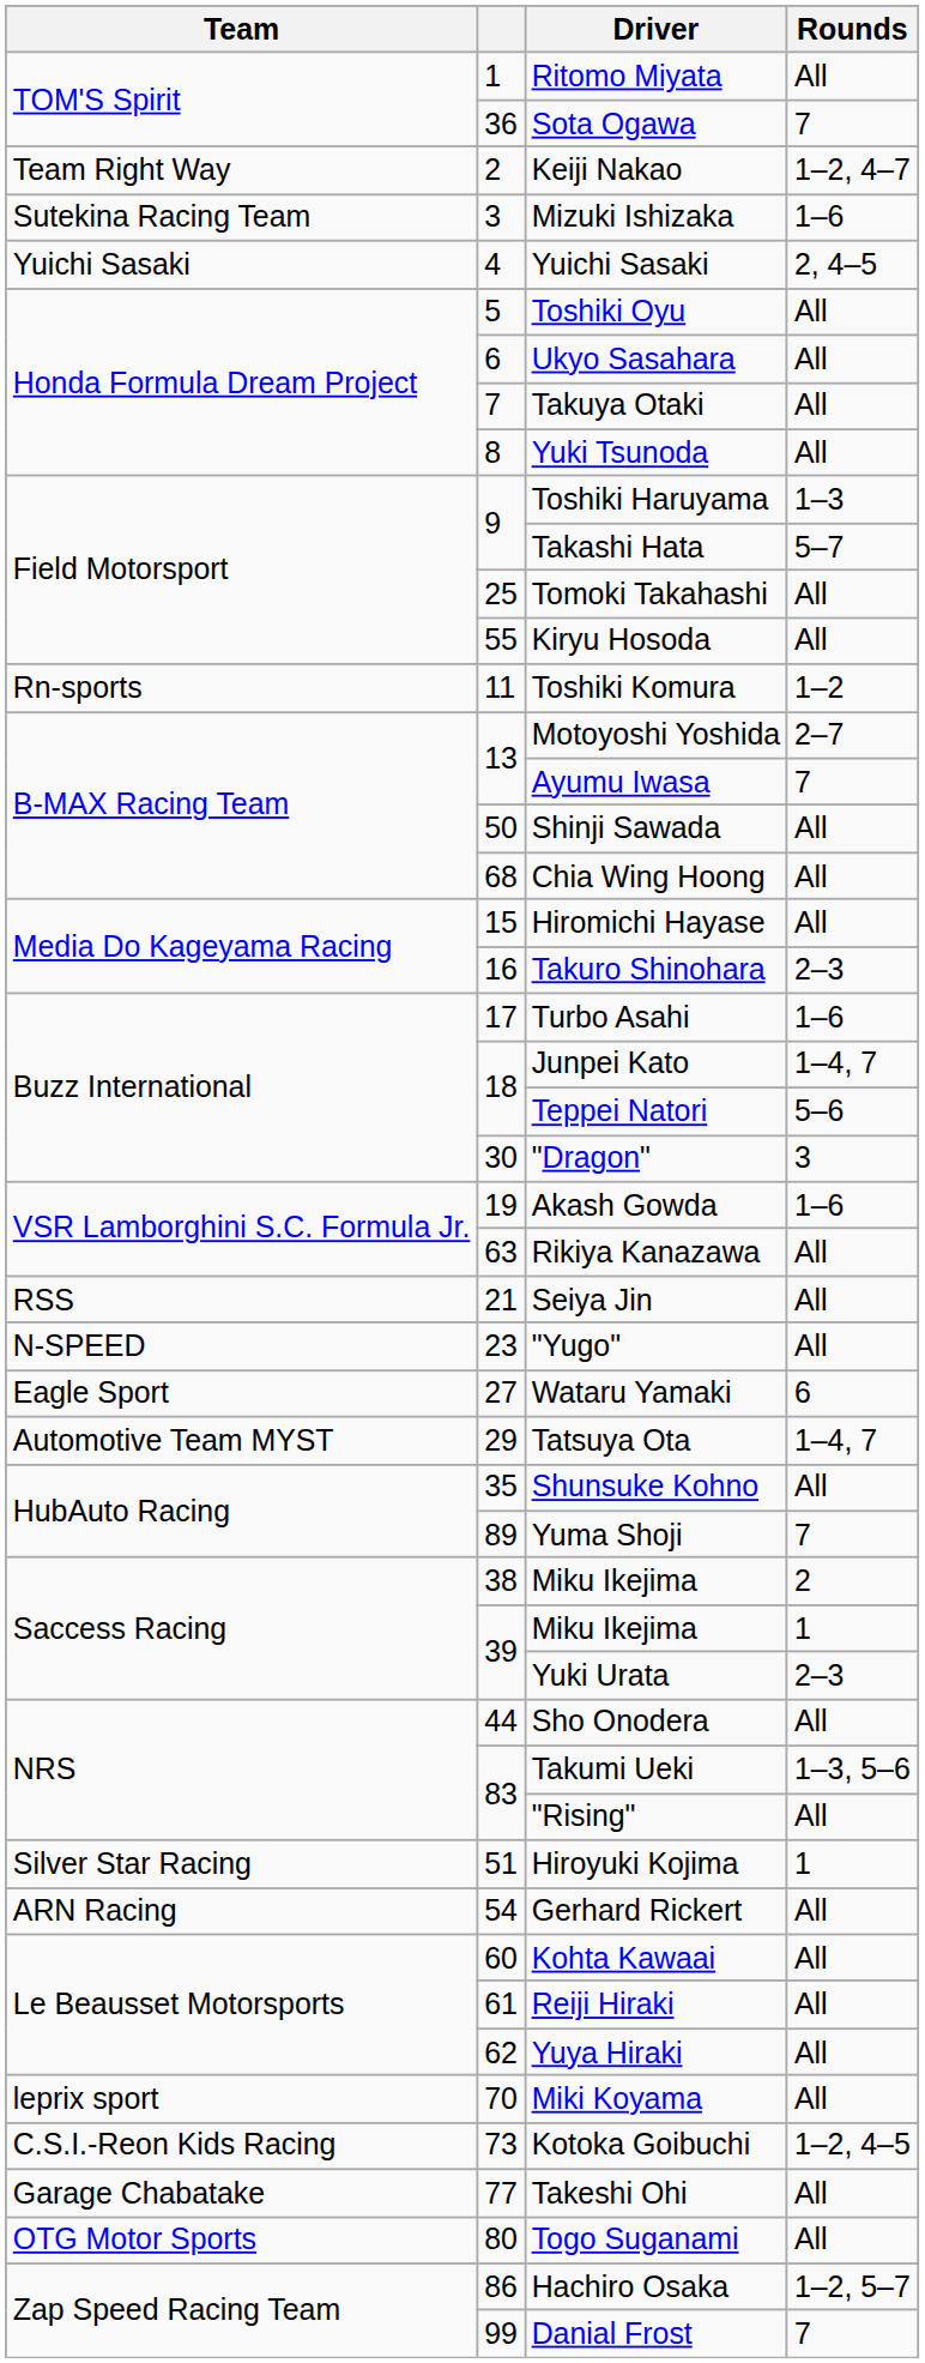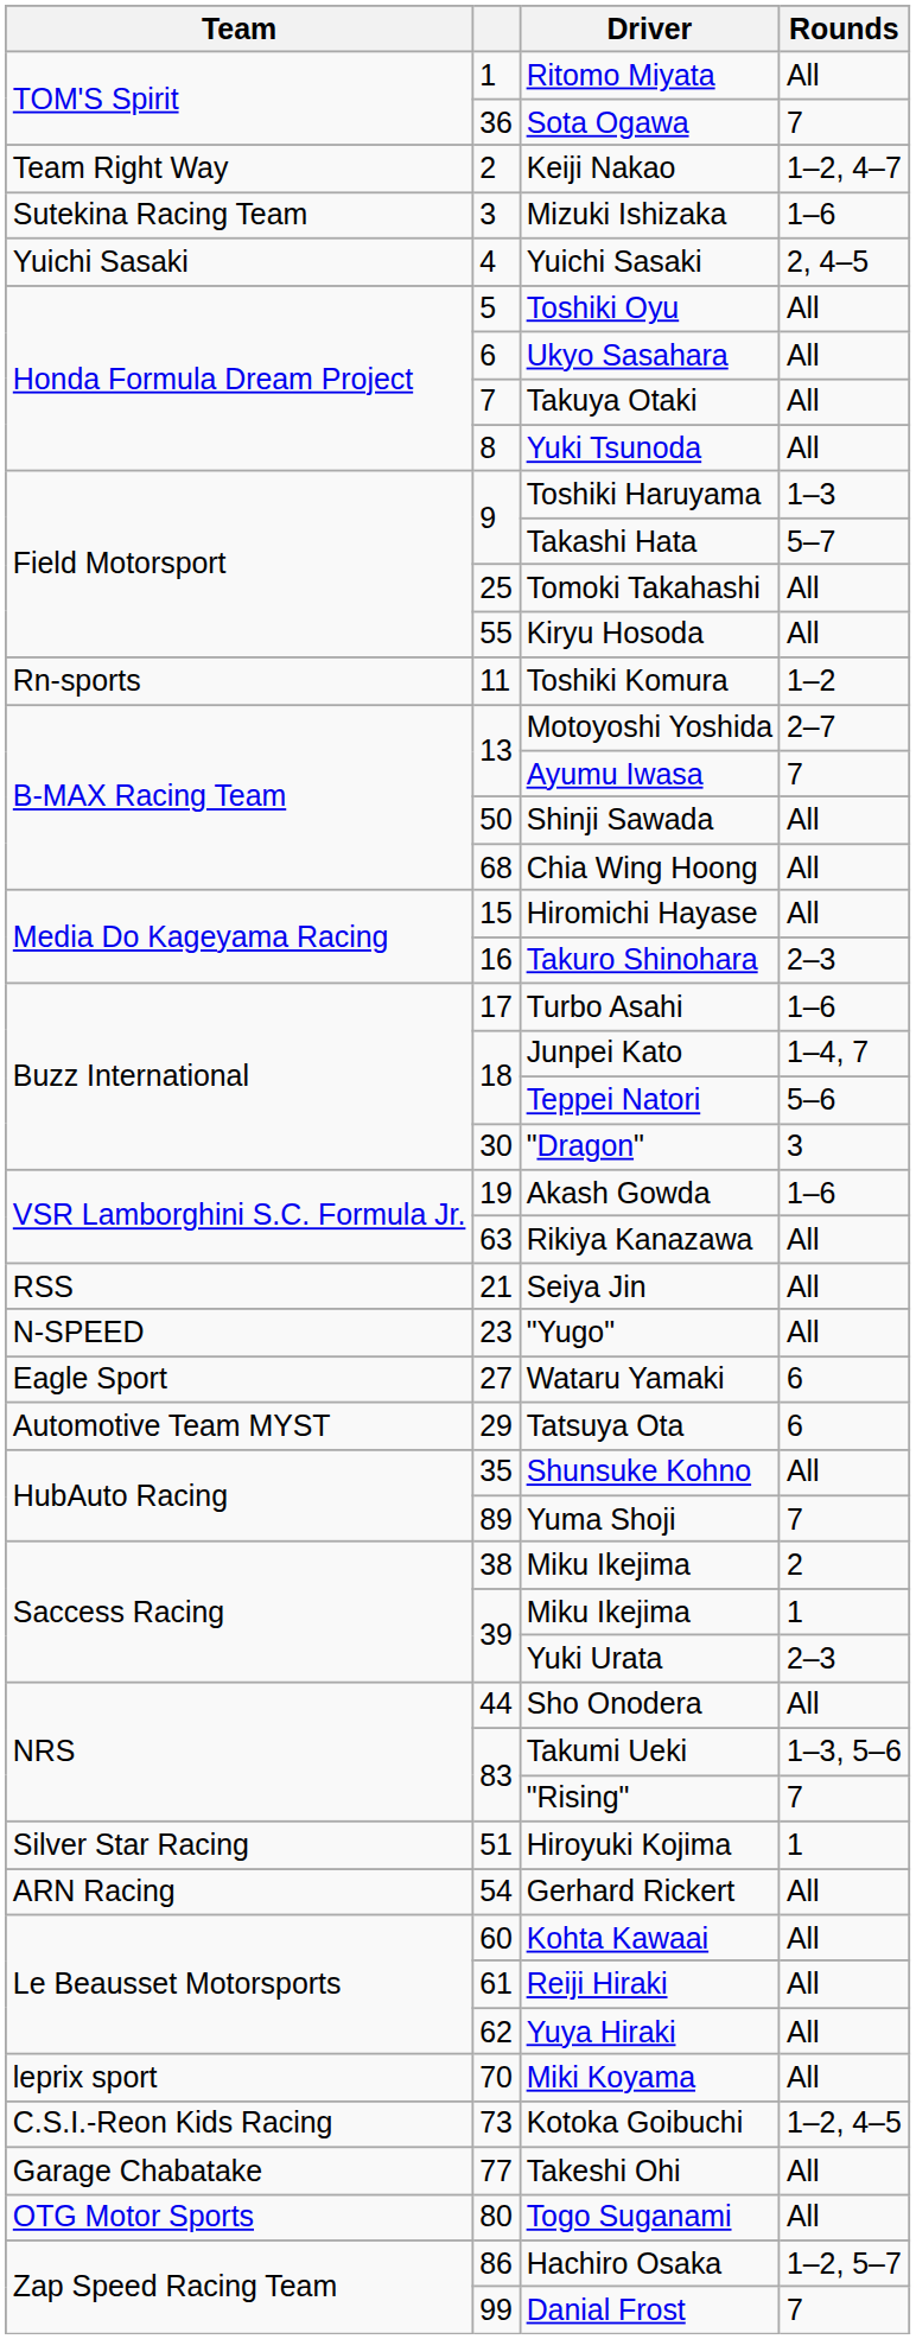 <table class="wikitable" style="font-size: 85%">
 <tr>
 <th>Team</th>
 <th></th>
 <th>Driver</th>
 <th>Rounds</th>
 </tr>
 <tr>
 <td rowspan=2> <a href='#'>TOM'S Spirit</a></td>
 <td>1</td>
 <td> <a href='#'>Ritomo Miyata</a></td>
 <td>All</td>
 </tr>
 <tr>
 <td>36</td>
 <td> <a href='#'>Sota Ogawa</a></td>
 <td>7</td>
 </tr>
 <tr>
 <td> Team Right Way</td>
 <td>2</td>
 <td> Keiji Nakao</td>
 <td>1–2, 4–7</td>
 </tr>
 <tr>
 <td> Sutekina Racing Team</td>
 <td>3</td>
 <td> Mizuki Ishizaka</td>
 <td>1–6</td>
 </tr>
 <tr>
 <td> Yuichi Sasaki</td>
 <td>4</td>
 <td> Yuichi Sasaki</td>
 <td>2, 4–5</td>
 </tr>
 <tr>
 <td rowspan=4> <a href='#'>Honda Formula Dream Project</a></td>
 <td>5</td>
 <td> <a href='#'>Toshiki Oyu</a></td>
 <td>All</td>
 </tr>
 <tr>
 <td>6</td>
 <td> <a href='#'>Ukyo Sasahara</a></td>
 <td>All</td>
 </tr>
 <tr>
 <td>7</td>
 <td> Takuya Otaki</td>
 <td>All</td>
 </tr>
 <tr>
 <td>8</td>
 <td> <a href='#'>Yuki Tsunoda</a></td>
 <td>All</td>
 </tr>
 <tr>
 <td rowspan=4> Field Motorsport</td>
 <td rowspan=2>9</td>
 <td> Toshiki Haruyama</td>
 <td>1–3</td>
 </tr>
 <tr>
 <td> Takashi Hata</td>
 <td>5–7</td>
 </tr>
 <tr>
 <td>25</td>
 <td> Tomoki Takahashi</td>
 <td>All</td>
 </tr>
 <tr>
 <td>55</td>
 <td> Kiryu Hosoda</td>
 <td>All</td>
 </tr>
 <tr>
 <td> Rn-sports</td>
 <td>11</td>
 <td> Toshiki Komura</td>
 <td>1–2</td>
 </tr>
 <tr>
 <td rowspan=4> <a href='#'>B-MAX Racing Team</a></td>
 <td rowspan=2>13</td>
 <td> Motoyoshi Yoshida</td>
 <td>2–7</td>
 </tr>
 <tr>
 <td> <a href='#'>Ayumu Iwasa</a></td>
 <td>7</td>
 </tr>
 <tr>
 <td>50</td>
 <td> Shinji Sawada</td>
 <td>All</td>
 </tr>
 <tr>
 <td>68</td>
 <td> Chia Wing Hoong</td>
 <td>All</td>
 </tr>
 <tr>
 <td rowspan=2> <a href='#'>Media Do Kageyama Racing</a></td>
 <td>15</td>
 <td> Hiromichi Hayase</td>
 <td>All</td>
 </tr>
 <tr>
 <td>16</td>
 <td> <a href='#'>Takuro Shinohara</a></td>
 <td>2–3</td>
 </tr>
 <tr>
 <td rowspan=4> Buzz International</td>
 <td>17</td>
 <td> Turbo Asahi</td>
 <td>1–6</td>
 </tr>
 <tr>
 <td rowspan=2>18</td>
 <td> Junpei Kato</td>
 <td>1–4, 7</td>
 </tr>
 <tr>
 <td> <a href='#'>Teppei Natori</a></td>
 <td>5–6</td>
 </tr>
 <tr>
 <td>30</td>
 <td> "<a href='#'>Dragon</a>"</td>
 <td>3</td>
 </tr>
 <tr>
 <td rowspan=2> <a href='#'>VSR Lamborghini S.C. Formula Jr.</a></td>
 <td>19</td>
 <td> Akash Gowda</td>
 <td>1–6</td>
 </tr>
 <tr>
 <td>63</td>
 <td> Rikiya Kanazawa</td>
 <td>All</td>
 </tr>
 <tr>
 <td> RSS</td>
 <td>21</td>
 <td> Seiya Jin</td>
 <td>All</td>
 </tr>
 <tr>
 <td> N-SPEED</td>
 <td>23</td>
 <td> "Yugo"</td>
 <td>All</td>
 </tr>
 <tr>
 <td> Eagle Sport</td>
 <td>27</td>
 <td> Wataru Yamaki</td>
 <td>6</td>
 </tr>
 <tr>
 <td> Automotive Team MYST</td>
 <td>29</td>
 <td> Tatsuya Ota</td>
-<td>1–4, 7</td>
+<td>6</td>
 </tr>
 <tr>
 <td rowspan=2> HubAuto Racing</td>
 <td>35</td>
 <td> <a href='#'>Shunsuke Kohno</a></td>
 <td>All</td>
 </tr>
 <tr>
 <td>89</td>
 <td> Yuma Shoji</td>
 <td>7</td>
 </tr>
 <tr>
 <td rowspan=3> Saccess Racing</td>
 <td>38</td>
 <td> Miku Ikejima</td>
 <td>2</td>
 </tr>
 <tr>
 <td rowspan=2>39</td>
 <td> Miku Ikejima</td>
 <td>1</td>
 </tr>
 <tr>
 <td> Yuki Urata</td>
 <td>2–3</td>
 </tr>
 <tr>
 <td rowspan=3> NRS</td>
 <td>44</td>
 <td> Sho Onodera</td>
 <td>All</td>
 </tr>
 <tr>
 <td rowspan=2>83</td>
 <td> Takumi Ueki</td>
 <td>1–3, 5–6</td>
 </tr>
 <tr>
 <td> "Rising"</td>
-<td>All</td>
+<td>7</td>
 </tr>
 <tr>
 <td> Silver Star Racing</td>
 <td>51</td>
 <td> Hiroyuki Kojima</td>
 <td>1</td>
 </tr>
 <tr>
 <td> ARN Racing</td>
 <td>54</td>
 <td> Gerhard Rickert</td>
 <td>All</td>
 </tr>
 <tr>
 <td rowspan=3> Le Beausset Motorsports</td>
 <td>60</td>
 <td> <a href='#'>Kohta Kawaai</a></td>
 <td>All</td>
 </tr>
 <tr>
 <td>61</td>
 <td> <a href='#'>Reiji Hiraki</a></td>
 <td>All</td>
 </tr>
 <tr>
 <td>62</td>
 <td> <a href='#'>Yuya Hiraki</a></td>
 <td>All</td>
 </tr>
 <tr>
 <td> leprix sport</td>
 <td>70</td>
 <td> <a href='#'>Miki Koyama</a></td>
 <td>All</td>
 </tr>
 <tr>
 <td> C.S.I.-Reon Kids Racing</td>
 <td>73</td>
 <td> Kotoka Goibuchi</td>
 <td>1–2, 4–5</td>
 </tr>
 <tr>
 <td> Garage Chabatake</td>
 <td>77</td>
 <td> Takeshi Ohi</td>
 <td>All</td>
 </tr>
 <tr>
 <td> <a href='#'>OTG Motor Sports</a></td>
 <td>80</td>
 <td> <a href='#'>Togo Suganami</a></td>
 <td>All</td>
 </tr>
 <tr>
 <td rowspan=2> Zap Speed Racing Team</td>
 <td>86</td>
 <td> Hachiro Osaka</td>
 <td>1–2, 5–7</td>
 </tr>
 <tr>
 <td>99</td>
 <td> <a href='#'>Danial Frost</a></td>
 <td>7</td>
 </tr>
 </table>
